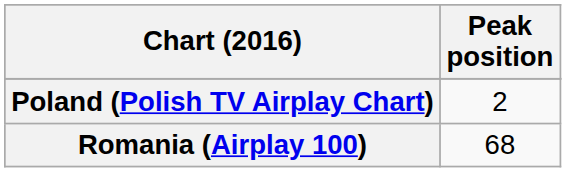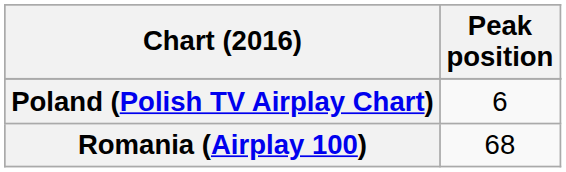 <table class="wikitable sortable plainrowheaders" style="text-align:center">
 <tr>
 <th scope="col">Chart (2016)</th>
 <th scope="col">Peak<br>position</th>
 </tr>
 <tr>
 </tr>
 <tr>
 </tr>
 <tr>
 <th scope="row">Poland (<a href='#'>Polish TV Airplay Chart</a>)</th>
-<td>2</td>
+<td>6</td>
 </tr>
 <tr>
 <th scope="row">Romania (<a href='#'>Airplay 100</a>)</th>
 <td>68</td>
 </tr>
 </table>
